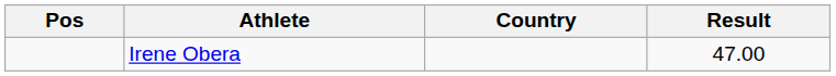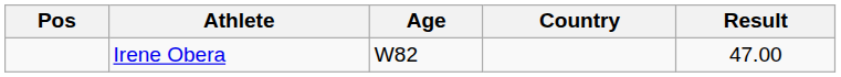 <table class="wikitable"  style="text-align:center; width:50%;">
 <tr>
 <th>Pos</th>
 <th>Athlete</th>
+<th>Age</th>
 <th>Country</th>
 <th>Result</th>
 </tr>
 <tr>
 <td align=center></td>
 <td align=left><a href='#'>Irene Obera</a></td>
+<td align=left>W82</td>
 <td align=left></td>
 <td>47.00</td>
 </tr>
 </table>
